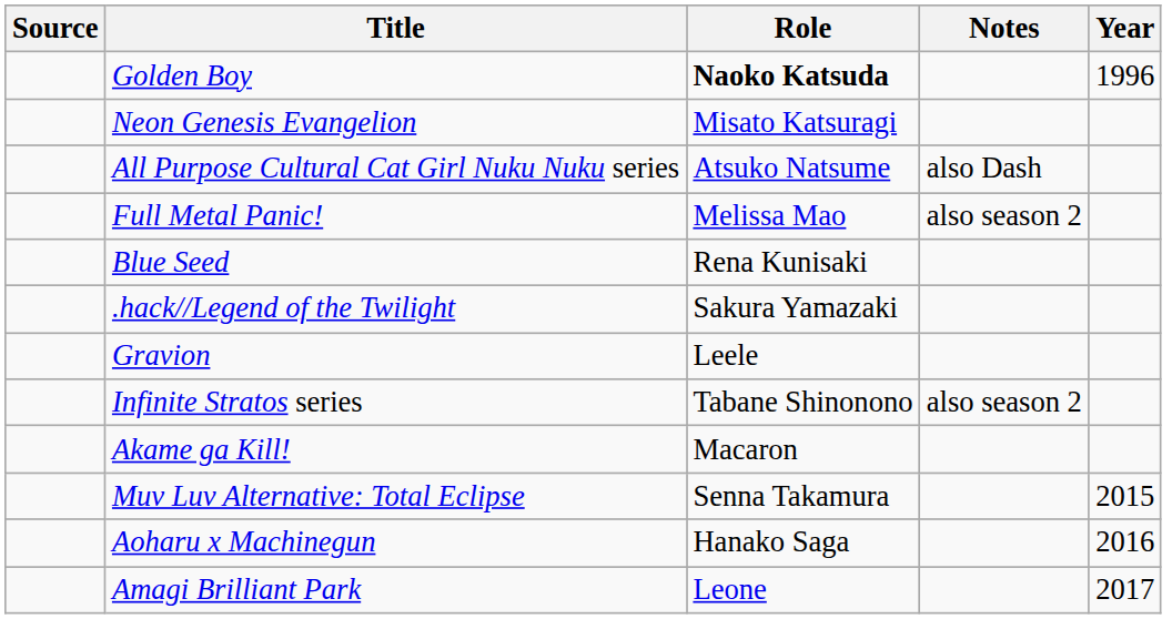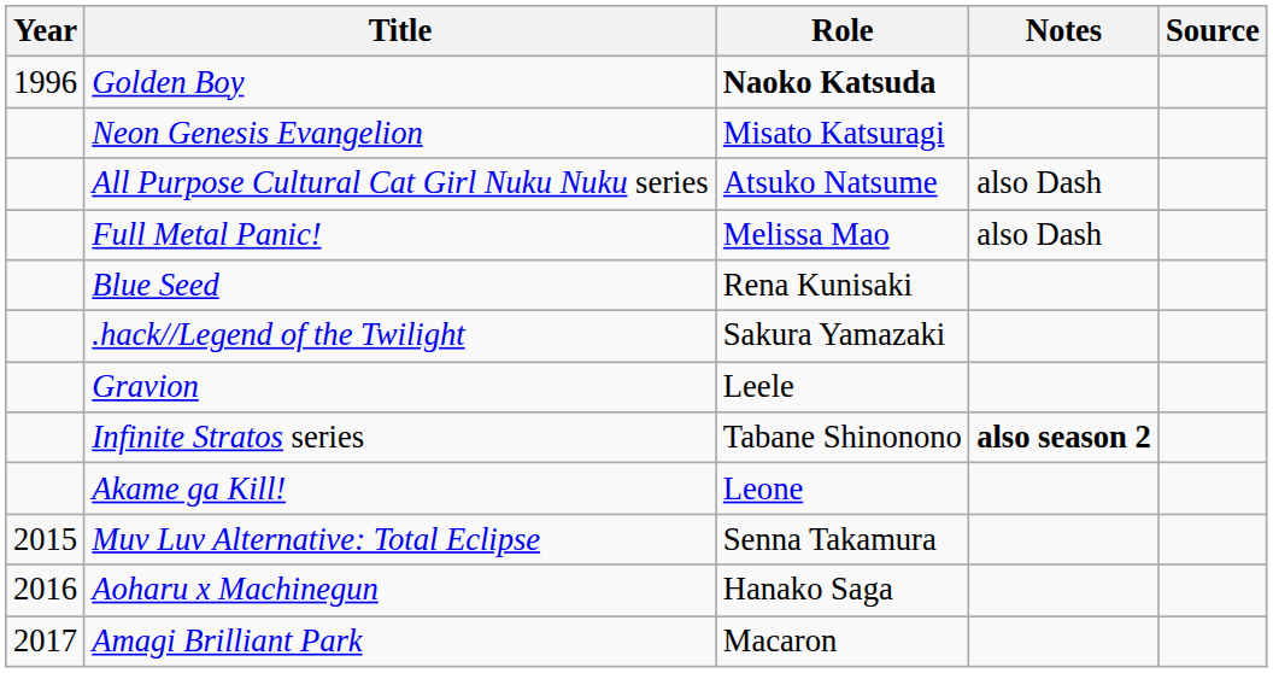 <table class="wikitable sortable plainrowheaders">
 <tr>
-<th class="unsortable">Source</th>
+<th>Year</th>
 <th>Title</th>
 <th>Role</th>
 <th class="unsortable">Notes</th>
-<th>Year</th>
+<th class="unsortable">Source</th>
 </tr>
 <tr>
-<td></td>
+<td>1996</td>
 <td><em><a href='#'>Golden Boy</a></em></td>
 <td><strong>Naoko Katsuda</strong></td>
 <td></td>
-<td>1996</td>
+<td></td>
 </tr>
 <tr>
 <td></td>
 <td><em><a href='#'>Neon Genesis Evangelion</a></em></td>
 <td><a href='#'>Misato Katsuragi</a></td>
 <td></td>
 <td></td>
 </tr>
 <tr>
 <td></td>
 <td><em><a href='#'>All Purpose Cultural Cat Girl Nuku Nuku</a></em> series</td>
 <td><a href='#'>Atsuko Natsume</a></td>
 <td>also Dash</td>
 <td></td>
 </tr>
 <tr>
 <td></td>
 <td><em><a href='#'>Full Metal Panic!</a></em></td>
 <td><a href='#'>Melissa Mao</a></td>
-<td>also season 2</td>
+<td>also Dash</td>
 <td></td>
 </tr>
 <tr>
 <td></td>
 <td><em><a href='#'>Blue Seed</a></em></td>
 <td>Rena Kunisaki</td>
 <td></td>
 <td></td>
 </tr>
 <tr>
 <td></td>
 <td><em><a href='#'>.hack//Legend of the Twilight</a></em></td>
 <td>Sakura Yamazaki</td>
 <td></td>
 <td></td>
 </tr>
 <tr>
 <td></td>
 <td><em><a href='#'>Gravion</a></em></td>
 <td>Leele</td>
 <td></td>
 <td></td>
 </tr>
 <tr>
 <td></td>
 <td><em><a href='#'>Infinite Stratos</a></em> series</td>
 <td>Tabane Shinonono</td>
-<td>also season 2</td>
+<td><strong>also season 2</strong></td>
 <td></td>
 </tr>
 <tr>
 <td></td>
 <td><em><a href='#'>Akame ga Kill!</a></em></td>
+<td><a href='#'>Leone</a></td>
+<td></td>
+<td></td>
+</tr>
+<tr>
+<td>2015</td>
+<td><em><a href='#'>Muv Luv Alternative: Total Eclipse</a></em></td>
+<td>Senna Takamura</td>
+<td></td>
+<td></td>
+</tr>
+<tr>
+<td>2016</td>
+<td><em><a href='#'>Aoharu x Machinegun</a></em></td>
+<td>Hanako Saga</td>
+<td></td>
+<td></td>
+</tr>
+<tr>
+<td>2017</td>
+<td><em><a href='#'>Amagi Brilliant Park</a></em></td>
 <td>Macaron</td>
 <td></td>
 <td></td>
 </tr>
-<tr>
-<td></td>
-<td><em><a href='#'>Muv Luv Alternative: Total Eclipse</a></em></td>
-<td>Senna Takamura</td>
-<td></td>
-<td>2015</td>
-</tr>
-<tr>
-<td></td>
-<td><em><a href='#'>Aoharu x Machinegun</a></em></td>
-<td>Hanako Saga</td>
-<td></td>
-<td>2016</td>
-</tr>
-<tr>
-<td></td>
-<td><em><a href='#'>Amagi Brilliant Park</a></em></td>
-<td><a href='#'>Leone</a></td>
-<td></td>
-<td>2017</td>
-</tr>
 </table>
